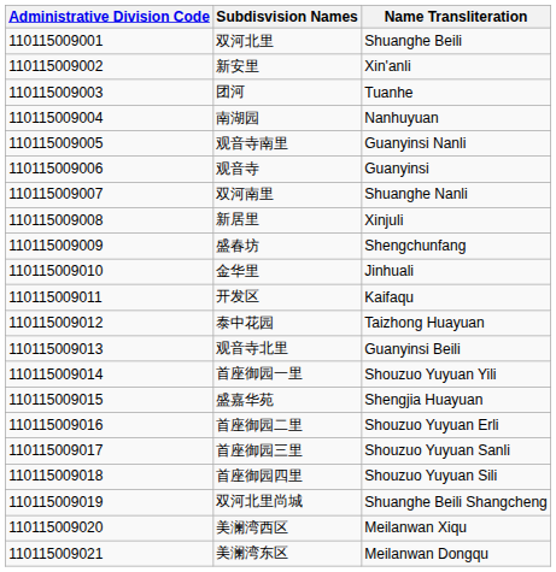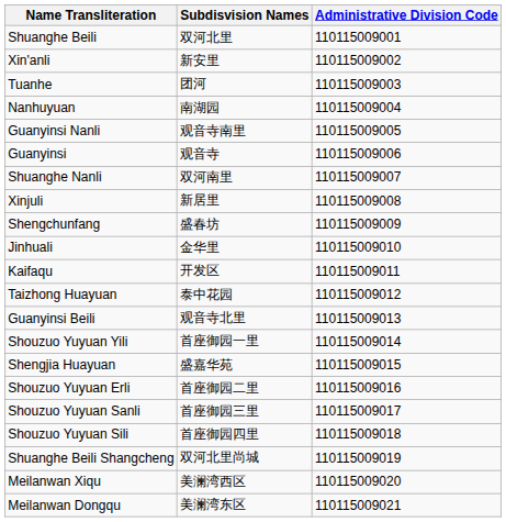 <table class="wikitable sortable">
 <tr>
+<th>Name Transliteration</th>
+<th>Subdisvision Names</th>
 <th><a href='#'>Administrative Division Code</a></th>
-<th>Subdisvision Names</th>
-<th>Name Transliteration</th>
 </tr>
 <tr>
+<td>Shuanghe Beili</td>
+<td>双河北里</td>
 <td>110115009001</td>
-<td>双河北里</td>
-<td>Shuanghe Beili</td>
 </tr>
 <tr>
+<td>Xin'anli</td>
+<td>新安里</td>
 <td>110115009002</td>
-<td>新安里</td>
-<td>Xin'anli</td>
 </tr>
 <tr>
+<td>Tuanhe</td>
+<td>团河</td>
 <td>110115009003</td>
-<td>团河</td>
-<td>Tuanhe</td>
 </tr>
 <tr>
+<td>Nanhuyuan</td>
+<td>南湖园</td>
 <td>110115009004</td>
-<td>南湖园</td>
-<td>Nanhuyuan</td>
 </tr>
 <tr>
+<td>Guanyinsi Nanli</td>
+<td>观音寺南里</td>
 <td>110115009005</td>
-<td>观音寺南里</td>
-<td>Guanyinsi Nanli</td>
 </tr>
 <tr>
+<td>Guanyinsi</td>
+<td>观音寺</td>
 <td>110115009006</td>
-<td>观音寺</td>
-<td>Guanyinsi</td>
 </tr>
 <tr>
+<td>Shuanghe Nanli</td>
+<td>双河南里</td>
 <td>110115009007</td>
-<td>双河南里</td>
-<td>Shuanghe Nanli</td>
 </tr>
 <tr>
+<td>Xinjuli</td>
+<td>新居里</td>
 <td>110115009008</td>
-<td>新居里</td>
-<td>Xinjuli</td>
 </tr>
 <tr>
+<td>Shengchunfang</td>
+<td>盛春坊</td>
 <td>110115009009</td>
-<td>盛春坊</td>
-<td>Shengchunfang</td>
 </tr>
 <tr>
+<td>Jinhuali</td>
+<td>金华里</td>
 <td>110115009010</td>
-<td>金华里</td>
-<td>Jinhuali</td>
 </tr>
 <tr>
+<td>Kaifaqu</td>
+<td>开发区</td>
 <td>110115009011</td>
-<td>开发区</td>
-<td>Kaifaqu</td>
 </tr>
 <tr>
+<td>Taizhong Huayuan</td>
+<td>泰中花园</td>
 <td>110115009012</td>
-<td>泰中花园</td>
-<td>Taizhong Huayuan</td>
 </tr>
 <tr>
+<td>Guanyinsi Beili</td>
+<td>观音寺北里</td>
 <td>110115009013</td>
-<td>观音寺北里</td>
-<td>Guanyinsi Beili</td>
 </tr>
 <tr>
+<td>Shouzuo Yuyuan Yili</td>
+<td>首座御园一里</td>
 <td>110115009014</td>
-<td>首座御园一里</td>
-<td>Shouzuo Yuyuan Yili</td>
 </tr>
 <tr>
+<td>Shengjia Huayuan</td>
+<td>盛嘉华苑</td>
 <td>110115009015</td>
-<td>盛嘉华苑</td>
-<td>Shengjia Huayuan</td>
 </tr>
 <tr>
+<td>Shouzuo Yuyuan Erli</td>
+<td>首座御园二里</td>
 <td>110115009016</td>
-<td>首座御园二里</td>
-<td>Shouzuo Yuyuan Erli</td>
 </tr>
 <tr>
+<td>Shouzuo Yuyuan Sanli</td>
+<td>首座御园三里</td>
 <td>110115009017</td>
-<td>首座御园三里</td>
-<td>Shouzuo Yuyuan Sanli</td>
 </tr>
 <tr>
+<td>Shouzuo Yuyuan Sili</td>
+<td>首座御园四里</td>
 <td>110115009018</td>
-<td>首座御园四里</td>
-<td>Shouzuo Yuyuan Sili</td>
 </tr>
 <tr>
+<td>Shuanghe Beili Shangcheng</td>
+<td>双河北里尚城</td>
 <td>110115009019</td>
-<td>双河北里尚城</td>
-<td>Shuanghe Beili Shangcheng</td>
 </tr>
 <tr>
+<td>Meilanwan Xiqu</td>
+<td>美澜湾西区</td>
 <td>110115009020</td>
-<td>美澜湾西区</td>
-<td>Meilanwan Xiqu</td>
 </tr>
 <tr>
+<td>Meilanwan Dongqu</td>
+<td>美澜湾东区</td>
 <td>110115009021</td>
-<td>美澜湾东区</td>
-<td>Meilanwan Dongqu</td>
 </tr>
 </table>
